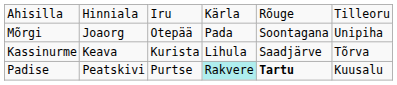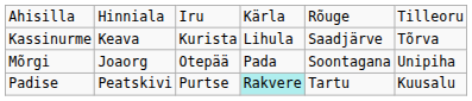 <table class="wikitable">
 <tr>
 <td>Ahisilla</td>
 <td>Hinniala</td>
 <td>Iru</td>
 <td>Kärla</td>
 <td>Rõuge</td>
 <td>Tilleoru</td>
 </tr>
 <tr>
+<td>Kassinurme</td>
+<td>Keava</td>
+<td>Kurista</td>
+<td>Lihula</td>
+<td>Saadjärve</td>
+<td>Tõrva</td>
+</tr>
+<tr>
 <td>Mõrgi</td>
 <td>Joaorg</td>
 <td>Otepää</td>
 <td>Pada</td>
 <td>Soontagana</td>
 <td>Unipiha</td>
 </tr>
 <tr>
-<td>Kassinurme</td>
-<td>Keava</td>
-<td>Kurista</td>
-<td>Lihula</td>
-<td>Saadjärve</td>
-<td>Tõrva</td>
-</tr>
-<tr>
 <td>Padise</td>
 <td>Peatskivi</td>
 <td>Purtse</td>
 <td style="background: paleturquoise;">Rakvere</td>
-<td><strong>Tartu</strong></td>
+<td>Tartu</td>
 <td>Kuusalu</td>
 </tr>
 </table>
